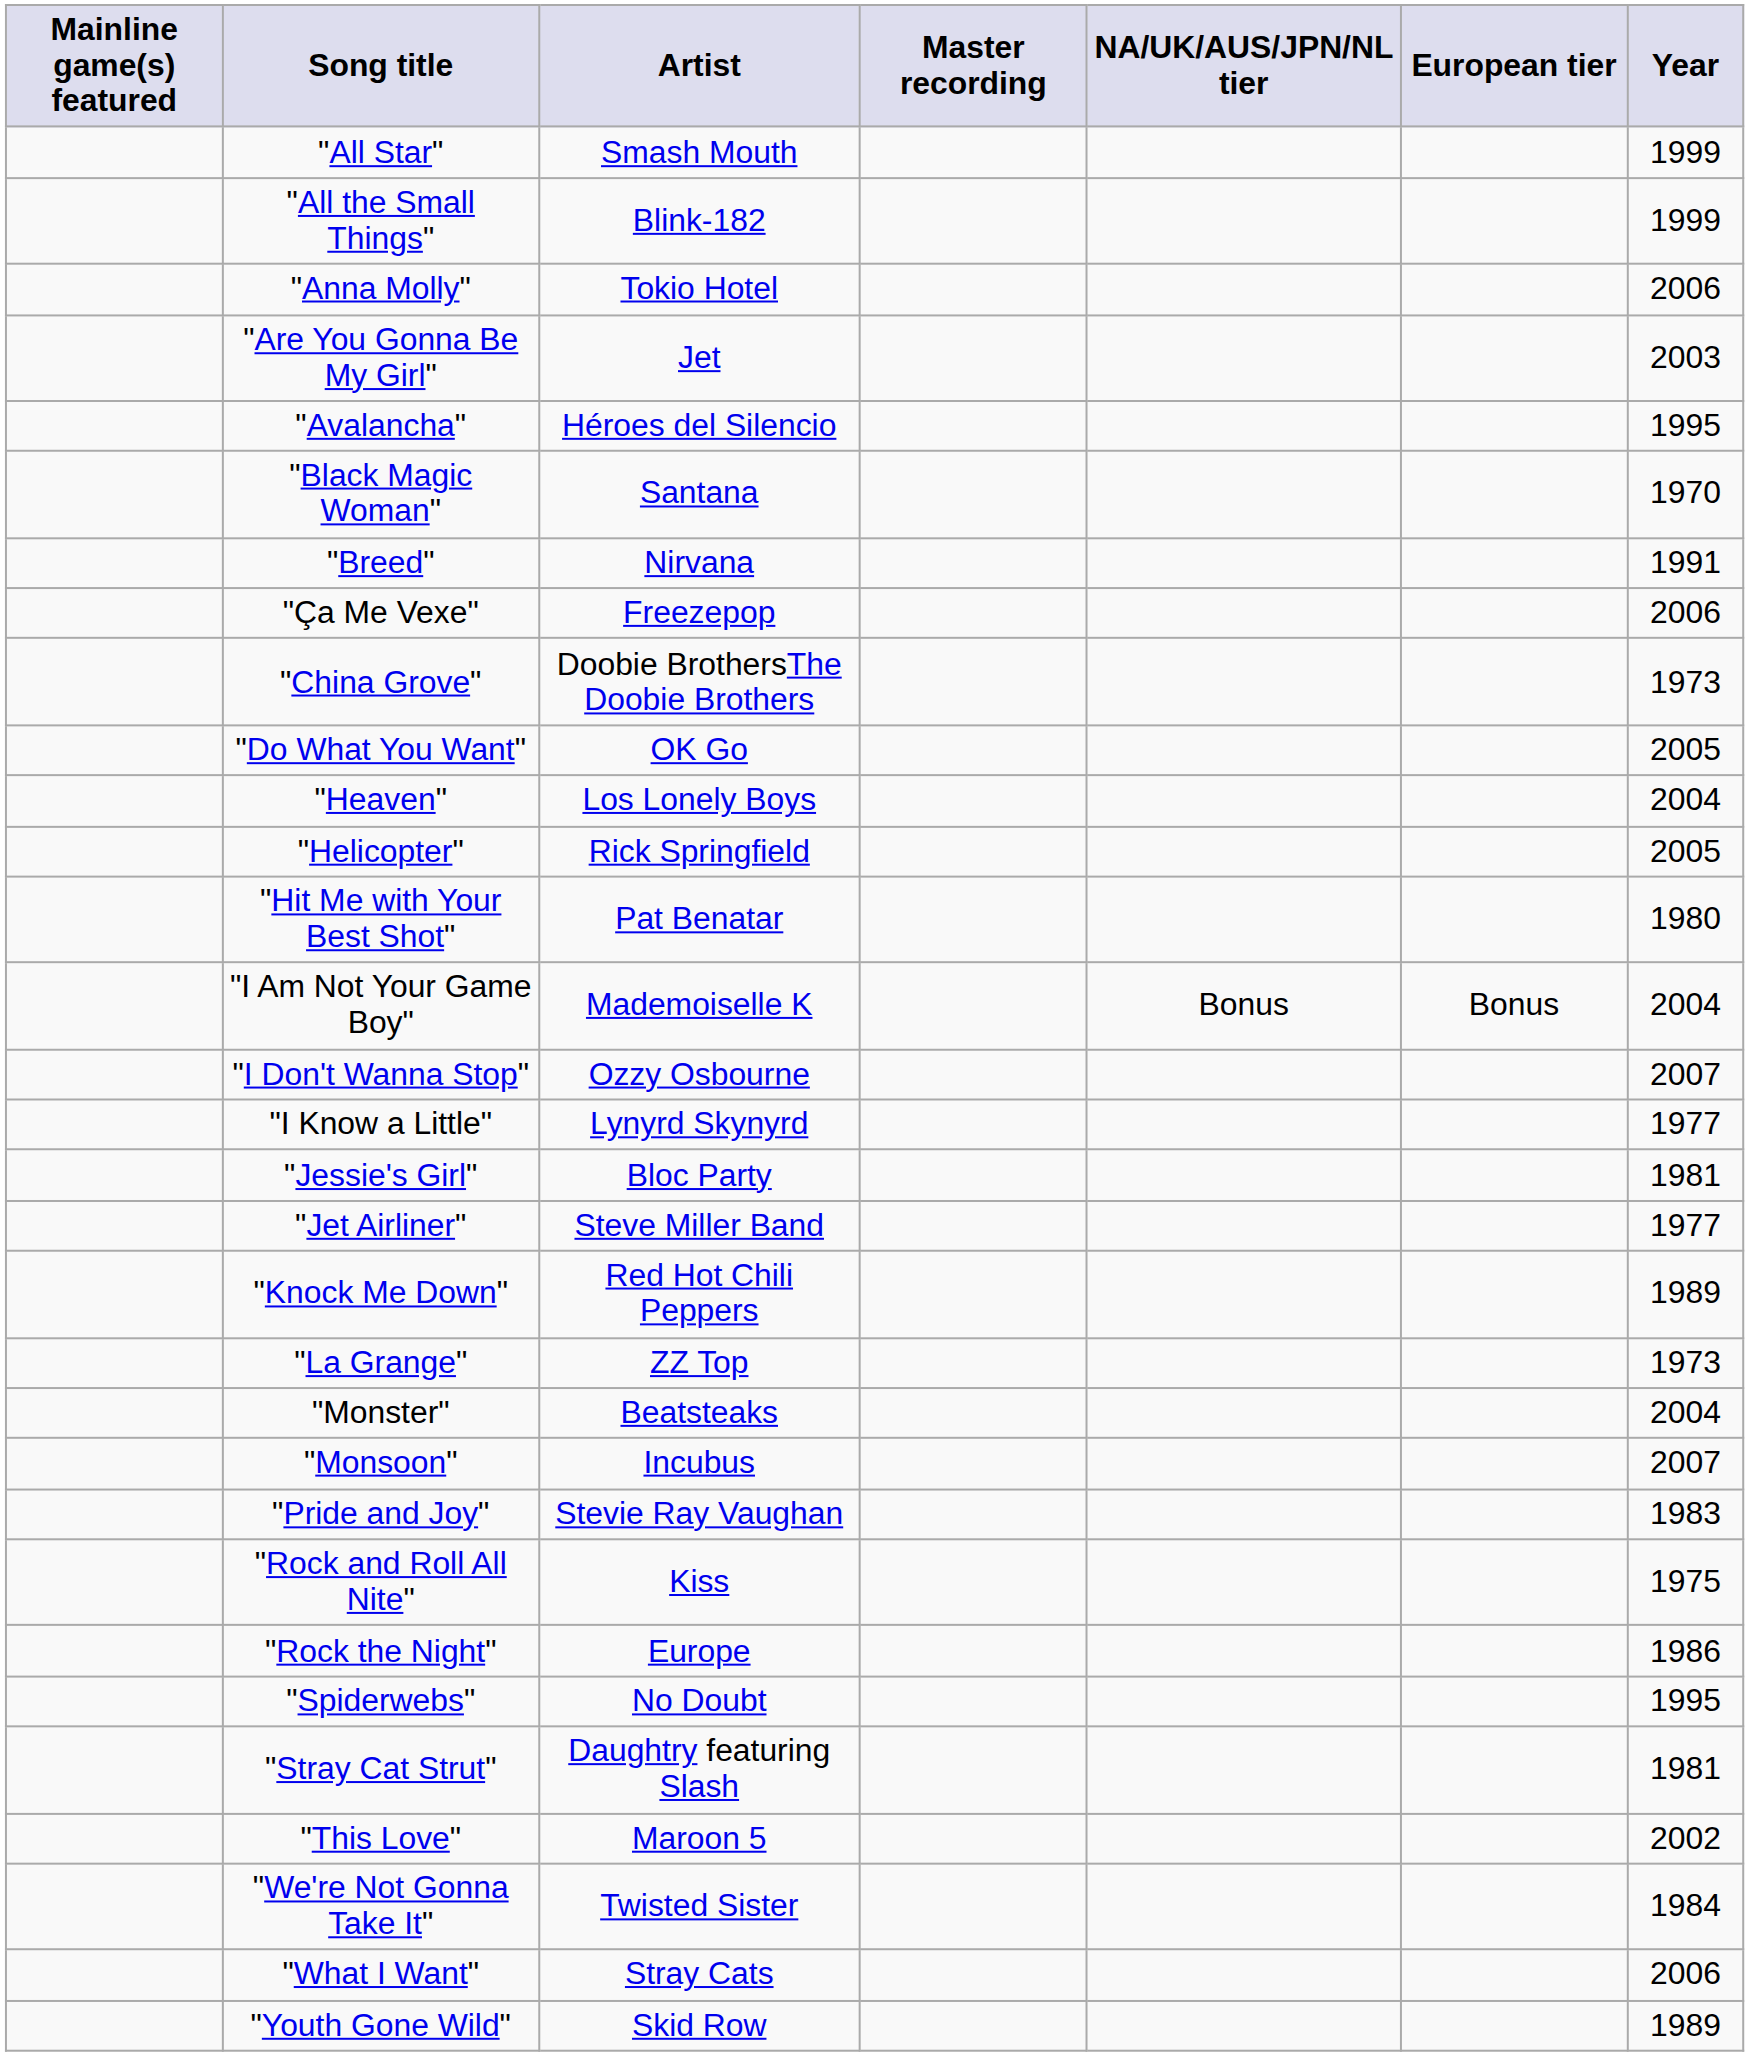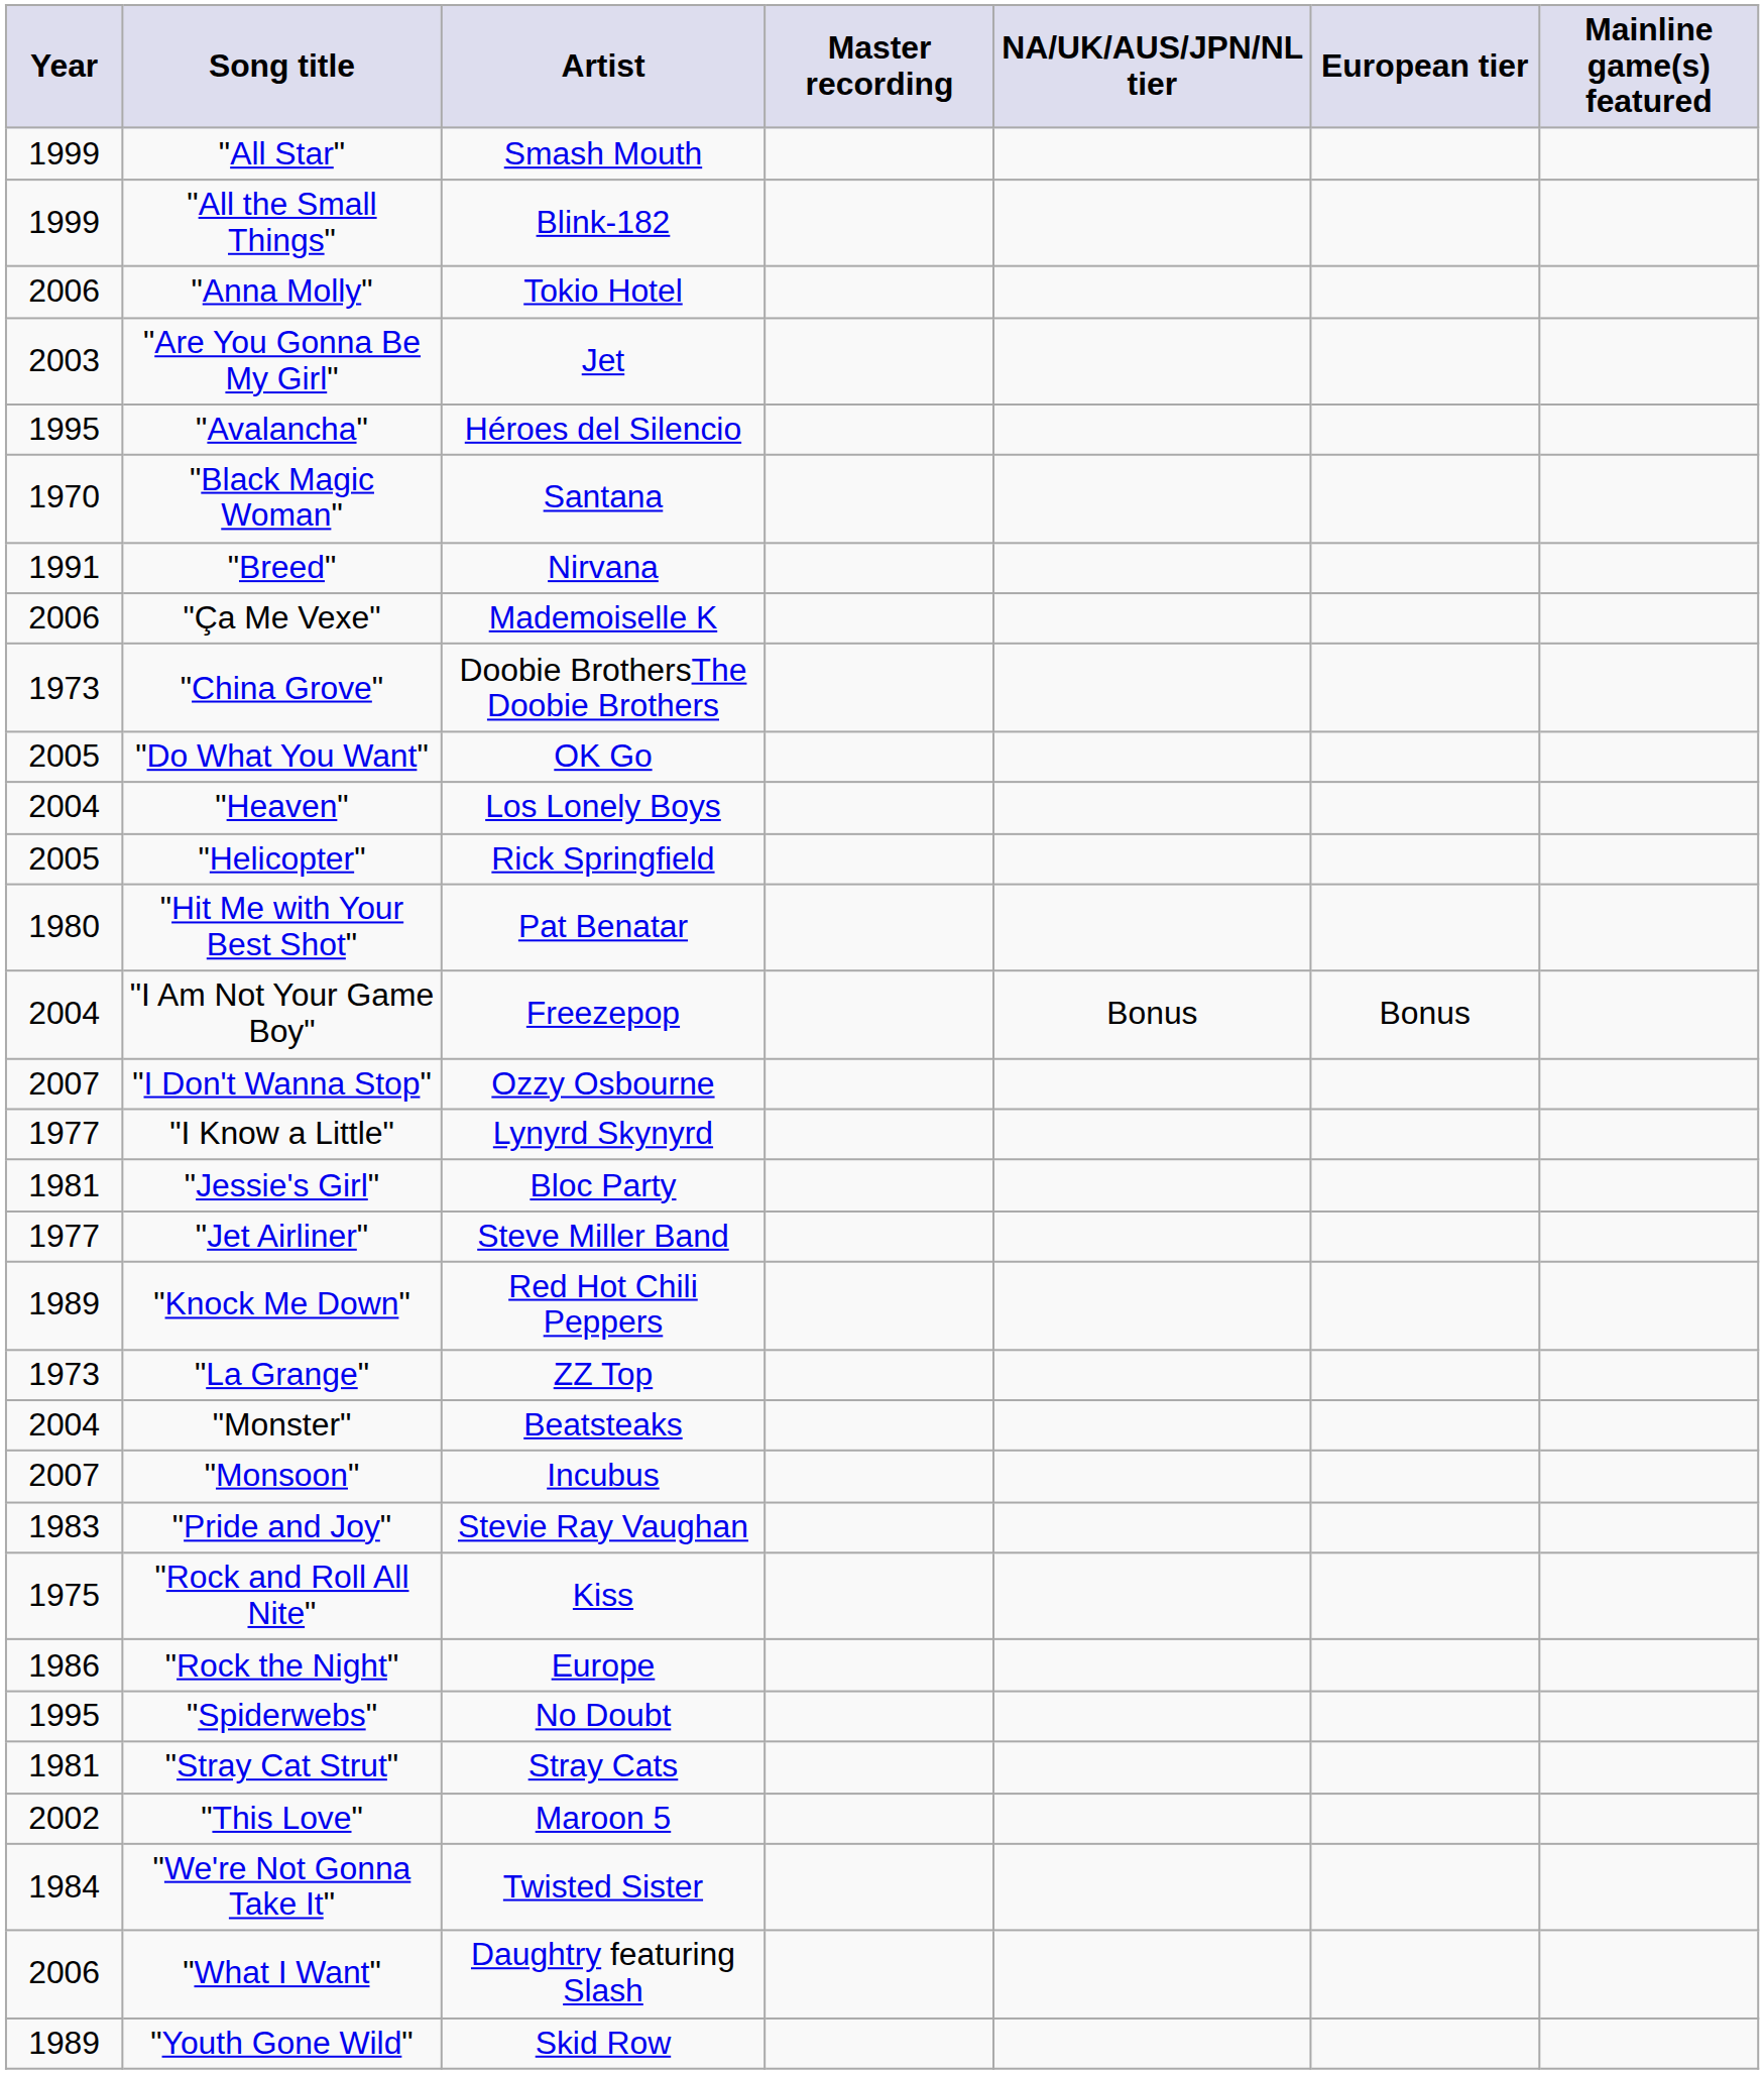 <table class="wikitable sortable" style="text-align:center; margin: 5px;">
 <tr>
-<th style="background:#ddddee;" width=150>Mainline game(s) featured</th>
+<th style="background:#ddddee;" width=70>Year</th>
 <th style="background:#ddddee;" width=225>Song title</th>
 <th style="background:#ddddee;" width=225>Artist</th>
 <th style="background:#ddddee;" width=150>Master recording</th>
 <th style="background:#ddddee;" width=150>NA/UK/AUS/JPN/NL tier</th>
 <th style="background:#ddddee;" width=150>European tier</th>
-<th style="background:#ddddee;" width=70>Year</th>
+<th style="background:#ddddee;" width=150>Mainline game(s) featured</th>
 </tr>
 <tr>
-<td></td>
+<td>1999</td>
 <td>"<a href='#'>All Star</a>"</td>
 <td><a href='#'>Smash Mouth</a></td>
 <td></td>
 <td></td>
 <td></td>
-<td>1999</td>
+<td></td>
 </tr>
 <tr>
-<td></td>
+<td>1999</td>
 <td>"<a href='#'>All the Small Things</a>"</td>
 <td><a href='#'>Blink-182</a></td>
 <td></td>
 <td></td>
 <td></td>
-<td>1999</td>
+<td></td>
 </tr>
 <tr>
-<td></td>
+<td>2006</td>
 <td>"<a href='#'>Anna Molly</a>"</td>
 <td><a href='#'>Tokio Hotel</a></td>
 <td></td>
 <td></td>
 <td></td>
-<td>2006</td>
+<td></td>
 </tr>
 <tr>
-<td></td>
+<td>2003</td>
 <td>"<a href='#'>Are You Gonna Be My Girl</a>"</td>
 <td><a href='#'>Jet</a></td>
 <td></td>
 <td></td>
 <td></td>
-<td>2003</td>
+<td></td>
 </tr>
 <tr>
-<td></td>
+<td>1995</td>
 <td>"<a href='#'>Avalancha</a>"</td>
 <td><a href='#'>Héroes del Silencio</a></td>
 <td></td>
 <td></td>
 <td></td>
-<td>1995</td>
+<td></td>
 </tr>
 <tr>
-<td></td>
+<td>1970</td>
 <td>"<a href='#'>Black Magic Woman</a>"</td>
 <td><a href='#'>Santana</a></td>
 <td></td>
 <td></td>
 <td></td>
-<td>1970</td>
+<td></td>
 </tr>
 <tr>
-<td></td>
+<td>1991</td>
 <td>"<a href='#'>Breed</a>"</td>
 <td><a href='#'>Nirvana</a></td>
 <td></td>
 <td></td>
 <td></td>
-<td>1991</td>
+<td></td>
 </tr>
 <tr>
-<td></td>
+<td>2006</td>
 <td>"Ça Me Vexe"</td>
-<td><a href='#'>Freezepop</a></td>
+<td><a href='#'>Mademoiselle K</a></td>
 <td></td>
 <td></td>
 <td></td>
-<td>2006</td>
+<td></td>
 </tr>
 <tr>
-<td></td>
+<td>1973</td>
 <td>"<a href='#'>China Grove</a>"</td>
 <td><span>Doobie Brothers</span><a href='#'>The Doobie Brothers</a></td>
 <td></td>
 <td></td>
 <td></td>
-<td>1973</td>
+<td></td>
 </tr>
 <tr>
-<td></td>
+<td>2005</td>
 <td>"<a href='#'>Do What You Want</a>"</td>
 <td><a href='#'>OK Go</a></td>
 <td></td>
 <td></td>
 <td></td>
-<td>2005</td>
+<td></td>
 </tr>
 <tr>
-<td></td>
+<td>2004</td>
 <td>"<a href='#'>Heaven</a>"</td>
 <td><a href='#'>Los Lonely Boys</a></td>
 <td></td>
 <td></td>
 <td></td>
-<td>2004</td>
+<td></td>
 </tr>
 <tr>
-<td></td>
+<td>2005</td>
 <td>"<a href='#'>Helicopter</a>"</td>
 <td><a href='#'>Rick Springfield</a></td>
 <td></td>
 <td></td>
 <td></td>
-<td>2005</td>
+<td></td>
 </tr>
 <tr>
-<td></td>
+<td>1980</td>
 <td>"<a href='#'>Hit Me with Your Best Shot</a>"</td>
 <td><a href='#'>Pat Benatar</a></td>
 <td></td>
 <td></td>
 <td></td>
-<td>1980</td>
+<td></td>
 </tr>
 <tr>
-<td></td>
+<td>2004</td>
 <td>"I Am Not Your Game Boy"</td>
-<td><a href='#'>Mademoiselle K</a></td>
+<td><a href='#'>Freezepop</a></td>
 <td></td>
 <td>Bonus</td>
 <td>Bonus</td>
-<td>2004</td>
+<td></td>
 </tr>
 <tr>
-<td></td>
+<td>2007</td>
 <td>"<a href='#'>I Don't Wanna Stop</a>"</td>
 <td><a href='#'>Ozzy Osbourne</a></td>
 <td></td>
 <td></td>
 <td></td>
-<td>2007</td>
+<td></td>
 </tr>
 <tr>
-<td></td>
+<td>1977</td>
 <td>"I Know a Little"</td>
 <td><a href='#'>Lynyrd Skynyrd</a></td>
 <td></td>
 <td></td>
 <td></td>
-<td>1977</td>
+<td></td>
 </tr>
 <tr>
-<td></td>
+<td>1981</td>
 <td>"<a href='#'>Jessie's Girl</a>"</td>
 <td><a href='#'>Bloc Party</a></td>
 <td></td>
 <td></td>
 <td></td>
-<td>1981</td>
+<td></td>
 </tr>
 <tr>
-<td></td>
+<td>1977</td>
 <td>"<a href='#'>Jet Airliner</a>"</td>
 <td><a href='#'>Steve Miller Band</a></td>
 <td></td>
 <td></td>
 <td></td>
-<td>1977</td>
+<td></td>
 </tr>
 <tr>
-<td></td>
+<td>1989</td>
 <td>"<a href='#'>Knock Me Down</a>"</td>
 <td><a href='#'>Red Hot Chili Peppers</a></td>
 <td></td>
 <td></td>
 <td></td>
-<td>1989</td>
+<td></td>
 </tr>
 <tr>
-<td></td>
+<td>1973</td>
 <td>"<a href='#'>La Grange</a>"</td>
 <td><a href='#'>ZZ Top</a></td>
 <td></td>
 <td></td>
 <td></td>
-<td>1973</td>
+<td></td>
 </tr>
 <tr>
-<td></td>
+<td>2004</td>
 <td>"Monster"</td>
 <td><a href='#'>Beatsteaks</a></td>
 <td></td>
 <td></td>
 <td></td>
-<td>2004</td>
+<td></td>
 </tr>
 <tr>
-<td></td>
+<td>2007</td>
 <td>"<a href='#'>Monsoon</a>"</td>
 <td><a href='#'>Incubus</a></td>
 <td></td>
 <td></td>
 <td></td>
-<td>2007</td>
+<td></td>
 </tr>
 <tr>
-<td></td>
+<td>1983</td>
 <td>"<a href='#'>Pride and Joy</a>"</td>
 <td><a href='#'>Stevie Ray Vaughan</a></td>
 <td></td>
 <td></td>
 <td></td>
-<td>1983</td>
+<td></td>
 </tr>
 <tr>
-<td></td>
+<td>1975</td>
 <td>"<a href='#'>Rock and Roll All Nite</a>"</td>
 <td><a href='#'>Kiss</a></td>
 <td></td>
 <td></td>
 <td></td>
-<td>1975</td>
+<td></td>
 </tr>
 <tr>
-<td></td>
+<td>1986</td>
 <td>"<a href='#'>Rock the Night</a>"</td>
 <td><a href='#'>Europe</a></td>
 <td></td>
 <td></td>
 <td></td>
-<td>1986</td>
+<td></td>
 </tr>
 <tr>
-<td></td>
+<td>1995</td>
 <td>"<a href='#'>Spiderwebs</a>"</td>
 <td><a href='#'>No Doubt</a></td>
 <td></td>
 <td></td>
 <td></td>
-<td>1995</td>
+<td></td>
 </tr>
 <tr>
-<td></td>
+<td>1981</td>
 <td>"<a href='#'>Stray Cat Strut</a>"</td>
-<td><a href='#'>Daughtry</a> featuring <a href='#'>Slash</a></td>
+<td><a href='#'>Stray Cats</a></td>
 <td></td>
 <td></td>
 <td></td>
-<td>1981</td>
+<td></td>
 </tr>
 <tr>
-<td></td>
+<td>2002</td>
 <td>"<a href='#'>This Love</a>"</td>
 <td><a href='#'>Maroon 5</a></td>
 <td></td>
 <td></td>
 <td></td>
-<td>2002</td>
+<td></td>
 </tr>
 <tr>
-<td></td>
+<td>1984</td>
 <td>"<a href='#'>We're Not Gonna Take It</a>"</td>
 <td><a href='#'>Twisted Sister</a></td>
 <td></td>
 <td></td>
 <td></td>
-<td>1984</td>
+<td></td>
 </tr>
 <tr>
-<td></td>
+<td>2006</td>
 <td>"<a href='#'>What I Want</a>"</td>
-<td><a href='#'>Stray Cats</a></td>
+<td><a href='#'>Daughtry</a> featuring <a href='#'>Slash</a></td>
 <td></td>
 <td></td>
 <td></td>
-<td>2006</td>
+<td></td>
 </tr>
 <tr>
-<td></td>
+<td>1989</td>
 <td>"<a href='#'>Youth Gone Wild</a>"</td>
 <td><a href='#'>Skid Row</a></td>
 <td></td>
 <td></td>
 <td></td>
-<td>1989</td>
+<td></td>
 </tr>
 </table>
